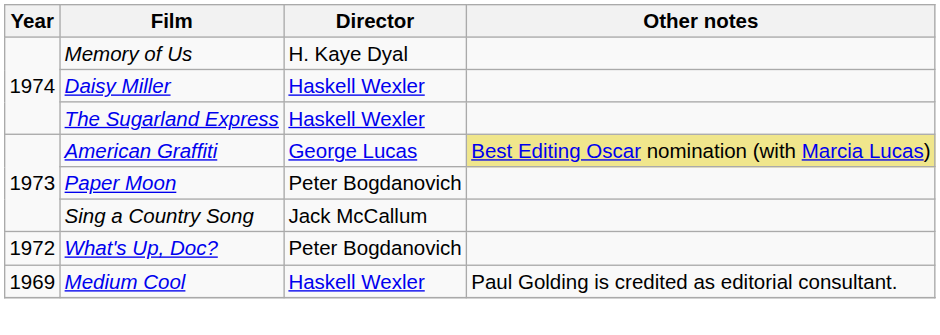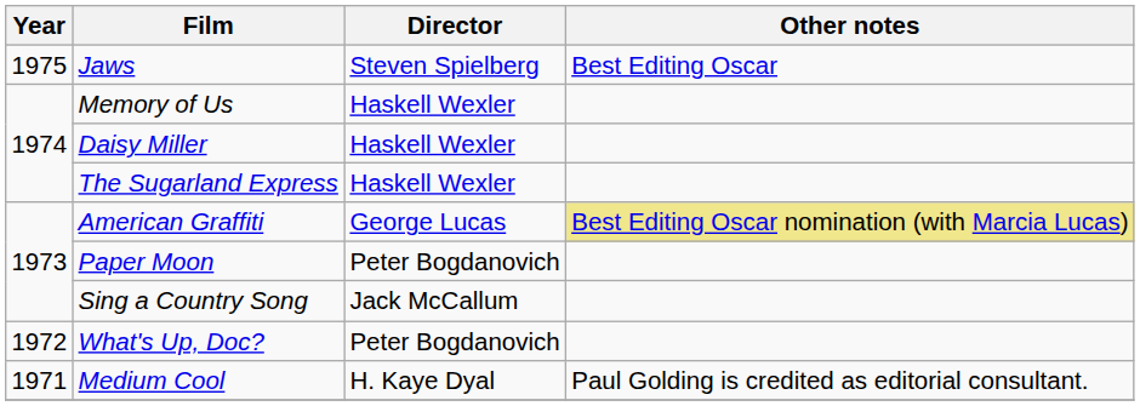 <table class="wikitable" style="font-size: 95%;">
 <tr>
 <th>Year</th>
 <th>Film</th>
 <th>Director</th>
 <th>Other notes</th>
 </tr>
 <tr>
+<td rowspan= 1>1975</td>
+<td><em><a href='#'>Jaws</a></em></td>
+<td><a href='#'>Steven Spielberg</a></td>
+<td><a href='#'>Best Editing Oscar</a></td>
+</tr>
+<tr>
 <td rowspan= 3>1974</td>
 <td><em>Memory of Us</em></td>
-<td>H. Kaye Dyal</td>
+<td><a href='#'>Haskell Wexler</a></td>
 <td></td>
 </tr>
 <tr>
 <td><em><a href='#'>Daisy Miller</a></em></td>
 <td><a href='#'>Haskell Wexler</a></td>
 <td></td>
 </tr>
 <tr>
 <td><em><a href='#'>The Sugarland Express</a></em></td>
 <td><a href='#'>Haskell Wexler</a></td>
 <td></td>
 </tr>
 <tr>
 <td rowspan= 3>1973</td>
 <td><em><a href='#'>American Graffiti</a></em></td>
 <td><a href='#'>George Lucas</a></td>
 <td style="background: khaki;"><a href='#'>Best Editing Oscar</a> nomination (with <a href='#'>Marcia Lucas</a>)</td>
 </tr>
 <tr>
 <td><em><a href='#'>Paper Moon</a></em></td>
 <td>Peter Bogdanovich</td>
 <td></td>
 </tr>
 <tr>
 <td><em>Sing a Country Song</em></td>
 <td>Jack McCallum</td>
 <td></td>
 </tr>
 <tr>
 <td rowspan= 1>1972</td>
 <td><em><a href='#'>What's Up, Doc?</a></em></td>
 <td>Peter Bogdanovich</td>
 <td></td>
 </tr>
 <tr>
-<td rowspan= 1>1969</td>
+<td rowspan= 1>1971</td>
 <td><em><a href='#'>Medium Cool</a></em></td>
-<td><a href='#'>Haskell Wexler</a></td>
+<td>H. Kaye Dyal</td>
 <td>Paul Golding is credited as editorial consultant.</td>
 </tr>
 <tr>
 </tr>
 </table>
